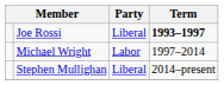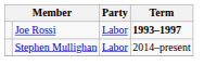 <table class="wikitable">
 <tr>
 <th colspan="2">Member</th>
 <th>Party</th>
 <th>Term</th>
 </tr>
 <tr>
 <td> </td>
 <td><a href='#'>Joe Rossi</a></td>
-<td><a href='#'>Liberal</a></td>
+<td><a href='#'>Labor</a></td>
 <td><strong>1993–1997</strong></td>
 </tr>
 <tr>
 <td> </td>
-<td><a href='#'>Michael Wright</a></td>
+<td><a href='#'>Stephen Mullighan</a></td>
 <td><a href='#'>Labor</a></td>
-<td>1997–2014</td>
-</tr>
-<tr>
-<td> </td>
-<td><a href='#'>Stephen Mullighan</a></td>
-<td><a href='#'>Liberal</a></td>
 <td>2014–present</td>
 </tr>
 <tr>
 </tr>
 </table>
